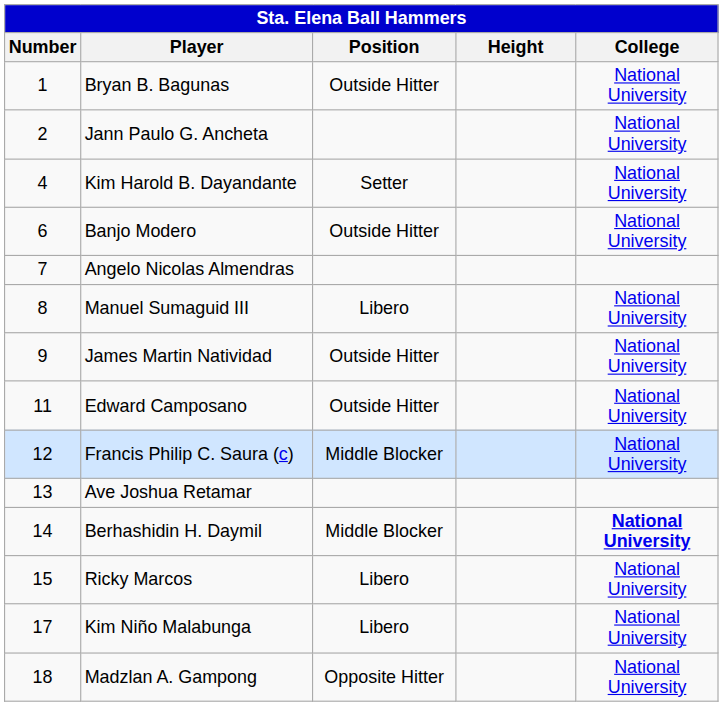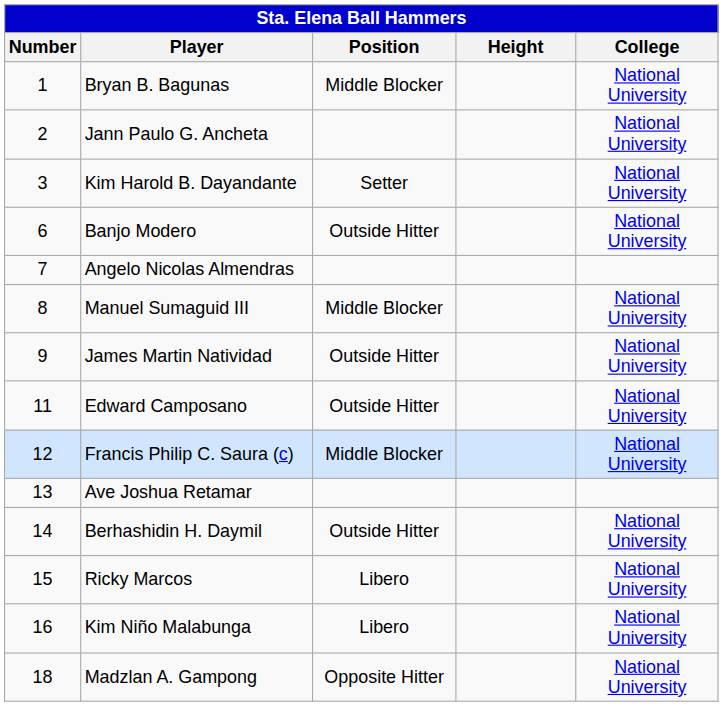 <table class="wikitable sortable" style="text-align:center;">
 <tr>
 <th colspan="8" style= "background: #0000CD; color: white; text-align: center"><strong>Sta. Elena Ball Hammers</strong></th>
 </tr>
 <tr>
 <th width=3px>Number</th>
 <th width=200px>Player</th>
 <th width=120px>Position</th>
 <th width=100px>Height</th>
 <th width=120px>College</th>
 </tr>
 <tr>
 <td>1</td>
 <td style="text-align: left">Bryan B. Bagunas</td>
-<td>Outside Hitter</td>
+<td>Middle Blocker</td>
 <td></td>
 <td><a href='#'>National University</a></td>
 </tr>
 <tr>
 <td>2</td>
 <td style="text-align: left">Jann Paulo G. Ancheta</td>
 <td></td>
 <td></td>
 <td><a href='#'>National University</a></td>
 </tr>
 <tr>
-<td>4</td>
+<td>3</td>
 <td style="text-align: left">Kim Harold B. Dayandante</td>
 <td>Setter</td>
 <td></td>
 <td><a href='#'>National University</a></td>
 </tr>
 <tr>
 <td>6</td>
 <td style="text-align: left">Banjo Modero</td>
 <td>Outside Hitter</td>
 <td></td>
 <td><a href='#'>National University</a></td>
 </tr>
 <tr>
 <td>7</td>
 <td style="text-align: left">Angelo Nicolas Almendras</td>
 <td></td>
 <td></td>
 <td></td>
 </tr>
 <tr>
 <td>8</td>
 <td style="text-align: left">Manuel Sumaguid III</td>
-<td>Libero</td>
+<td>Middle Blocker</td>
 <td></td>
 <td><a href='#'>National University</a></td>
 </tr>
 <tr>
 <td>9</td>
 <td style="text-align: left">James Martin Natividad</td>
 <td>Outside Hitter</td>
 <td></td>
 <td><a href='#'>National University</a></td>
 </tr>
 <tr>
 <td>11</td>
 <td style="text-align: left">Edward Camposano</td>
 <td>Outside Hitter</td>
 <td></td>
 <td><a href='#'>National University</a></td>
 </tr>
 <tr bgcolor=#D0E6FF>
 <td>12</td>
 <td style="text-align: left">Francis Philip C. Saura (<a href='#'>c</a>)</td>
 <td>Middle Blocker</td>
 <td></td>
 <td><a href='#'>National University</a></td>
 </tr>
 <tr>
 <td>13</td>
 <td style="text-align: left">Ave Joshua Retamar</td>
 <td></td>
 <td></td>
 <td></td>
 </tr>
 <tr>
 <td>14</td>
 <td style="text-align: left">Berhashidin H. Daymil</td>
-<td>Middle Blocker</td>
+<td>Outside Hitter</td>
 <td></td>
-<td><strong><a href='#'>National University</a></strong></td>
+<td><a href='#'>National University</a></td>
 </tr>
 <tr>
 <td>15</td>
 <td style="text-align: left">Ricky Marcos</td>
 <td>Libero</td>
 <td></td>
 <td><a href='#'>National University</a></td>
 </tr>
 <tr>
-<td>17</td>
+<td>16</td>
 <td style="text-align: left">Kim Niño Malabunga</td>
 <td>Libero</td>
 <td></td>
 <td><a href='#'>National University</a></td>
 </tr>
 <tr>
 <td>18</td>
 <td style="text-align: left">Madzlan A. Gampong</td>
 <td>Opposite Hitter</td>
 <td></td>
 <td><a href='#'>National University</a></td>
 </tr>
 </table>
